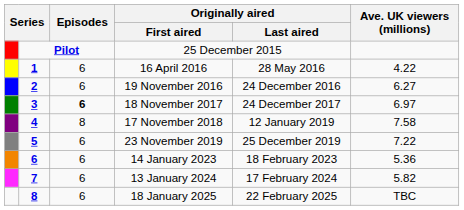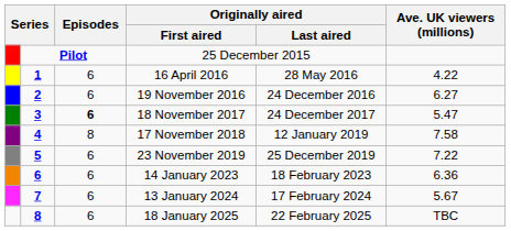 <table class="wikitable" style="text-align:center; width:50%;">
 <tr>
 <th colspan=2 rowspan=2>Series</th>
 <th rowspan=2>Episodes</th>
 <th colspan=2>Originally aired</th>
 <th rowspan=2>Ave. UK viewers<br>(millions)</th>
 </tr>
 <tr>
 <th>First aired</th>
 <th>Last aired</th>
 </tr>
 <tr>
 <td style="background:red;"></td>
 <td colspan="2"><strong><a href='#'>Pilot</a></strong></td>
 <td colspan="2">25 December 2015</td>
 <td></td>
 </tr>
 <tr>
 <td style="background:yellow;"></td>
 <td><strong><a href='#'>1</a></strong></td>
 <td>6</td>
 <td>16 April 2016</td>
 <td>28 May 2016</td>
 <td>4.22</td>
 </tr>
 <tr>
 <td style="background:blue;"></td>
 <td><strong><a href='#'>2</a></strong></td>
 <td>6</td>
 <td>19 November 2016</td>
 <td>24 December 2016</td>
 <td>6.27</td>
 </tr>
 <tr>
 <td style="background:green;"></td>
 <td><strong><a href='#'>3</a></strong></td>
 <td><strong>6</strong></td>
 <td>18 November 2017</td>
 <td>24 December 2017</td>
-<td>6.97</td>
+<td>5.47</td>
 </tr>
 <tr>
 <td style="background:purple;"></td>
 <td><strong><a href='#'>4</a></strong></td>
 <td>8</td>
 <td>17 November 2018</td>
 <td>12 January 2019</td>
 <td>7.58</td>
 </tr>
 <tr>
 <td style="background:grey;"></td>
 <td><strong><a href='#'>5</a></strong></td>
 <td>6</td>
 <td>23 November 2019</td>
 <td>25 December 2019</td>
 <td>7.22</td>
 </tr>
 <tr>
 <td style="background:#f28500;"></td>
 <td><strong><a href='#'>6</a></strong></td>
 <td>6</td>
 <td>14 January 2023</td>
 <td>18 February 2023</td>
-<td>5.36</td>
+<td>6.36</td>
 </tr>
 <tr>
 <td style="background:#FF29FF;"></td>
 <td><strong><a href='#'>7</a></strong></td>
 <td>6</td>
 <td>13 January 2024</td>
 <td>17 February 2024</td>
-<td>5.82</td>
+<td>5.67</td>
 </tr>
 <tr>
 <td style="background:#;"></td>
 <td><strong><a href='#'>8</a></strong></td>
 <td>6</td>
 <td>18 January 2025</td>
 <td>22 February 2025</td>
 <td>TBC</td>
 </tr>
 </table>
